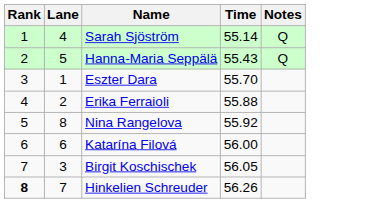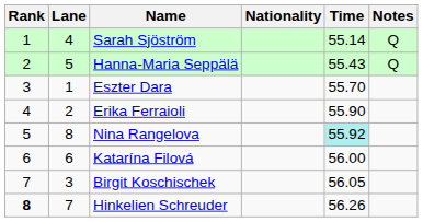 <table class="wikitable sortable" style="text-align:center">
 <tr>
 <th>Rank</th>
 <th>Lane</th>
 <th>Name</th>
+<th>Nationality</th>
 <th>Time</th>
 <th>Notes</th>
 </tr>
 <tr bgcolor=ccffcc>
 <td>1</td>
 <td>4</td>
 <td align=left><a href='#'>Sarah Sjöström</a></td>
+<td align=left></td>
 <td>55.14</td>
 <td>Q</td>
 </tr>
 <tr bgcolor=ccffcc>
 <td>2</td>
 <td>5</td>
 <td align=left><a href='#'>Hanna-Maria Seppälä</a></td>
+<td align=left></td>
 <td>55.43</td>
 <td>Q</td>
 </tr>
 <tr>
 <td>3</td>
 <td>1</td>
 <td align=left><a href='#'>Eszter Dara</a></td>
+<td align=left></td>
 <td>55.70</td>
 <td></td>
 </tr>
 <tr>
 <td>4</td>
 <td>2</td>
 <td align=left><a href='#'>Erika Ferraioli</a></td>
-<td>55.88</td>
+<td align=left></td>
+<td>55.90</td>
 <td></td>
 </tr>
 <tr>
 <td>5</td>
 <td>8</td>
 <td align=left><a href='#'>Nina Rangelova</a></td>
-<td>55.92</td>
+<td align=left></td>
+<td style="background: paleturquoise;">55.92</td>
 <td></td>
 </tr>
 <tr>
 <td>6</td>
 <td>6</td>
 <td align=left><a href='#'>Katarína Filová</a></td>
+<td align=left></td>
 <td>56.00</td>
 <td></td>
 </tr>
 <tr>
 <td>7</td>
 <td>3</td>
 <td align=left><a href='#'>Birgit Koschischek</a></td>
+<td align=left></td>
 <td>56.05</td>
 <td></td>
 </tr>
 <tr>
 <td><strong>8</strong></td>
 <td>7</td>
 <td align=left><a href='#'>Hinkelien Schreuder</a></td>
+<td align=left></td>
 <td>56.26</td>
 <td></td>
 </tr>
 </table>
